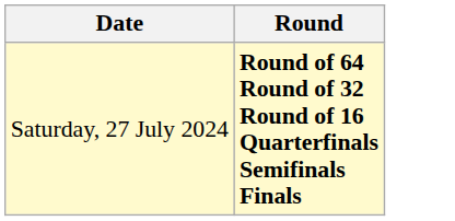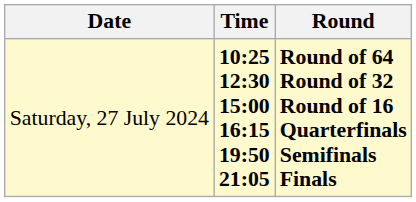 <table class="wikitable">
 <tr>
 <th>Date</th>
+<th>Time</th>
 <th>Round</th>
 </tr>
 <tr style=background:lemonchiffon>
 <td>Saturday, 27 July 2024</td>
+<td><strong>10:25</strong><br><strong>12:30</strong><br><strong>15:00</strong><br><strong>16:15</strong><br><strong>19:50</strong><br><strong>21:05</strong></td>
 <td><strong>Round of 64</strong><br><strong>Round of 32</strong><br><strong>Round of 16</strong><br><strong>Quarterfinals</strong><br><strong>Semifinals</strong><br><strong>Finals</strong></td>
 </tr>
 </table>
